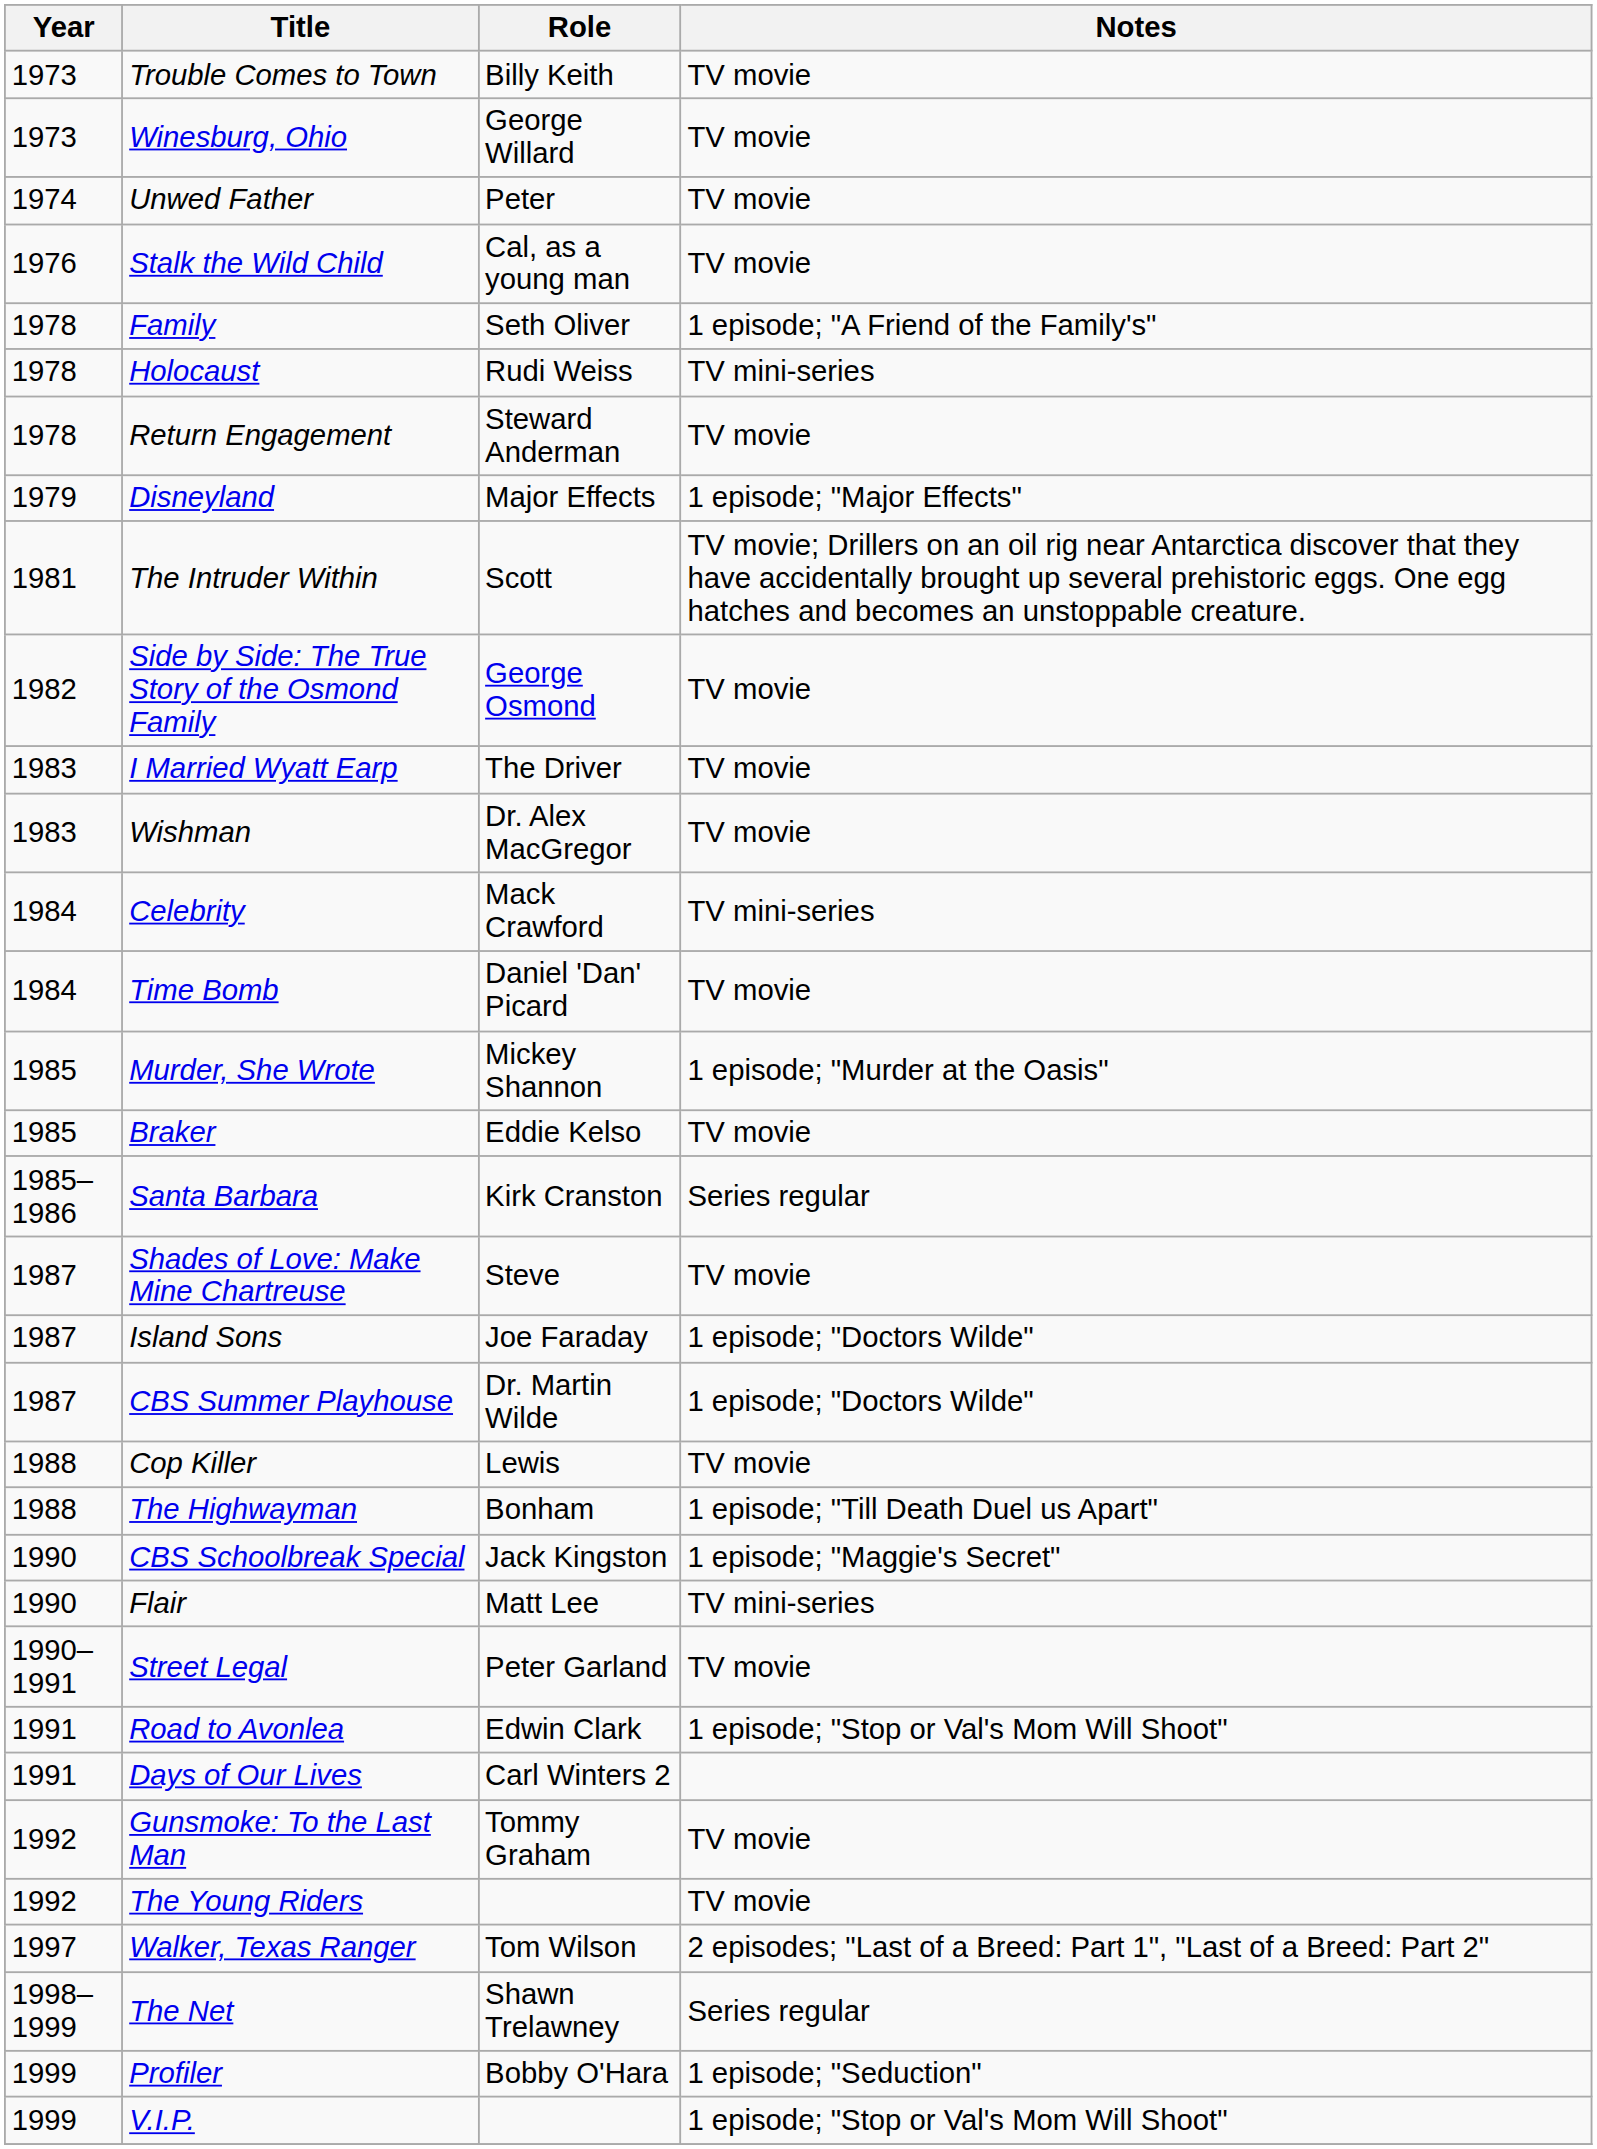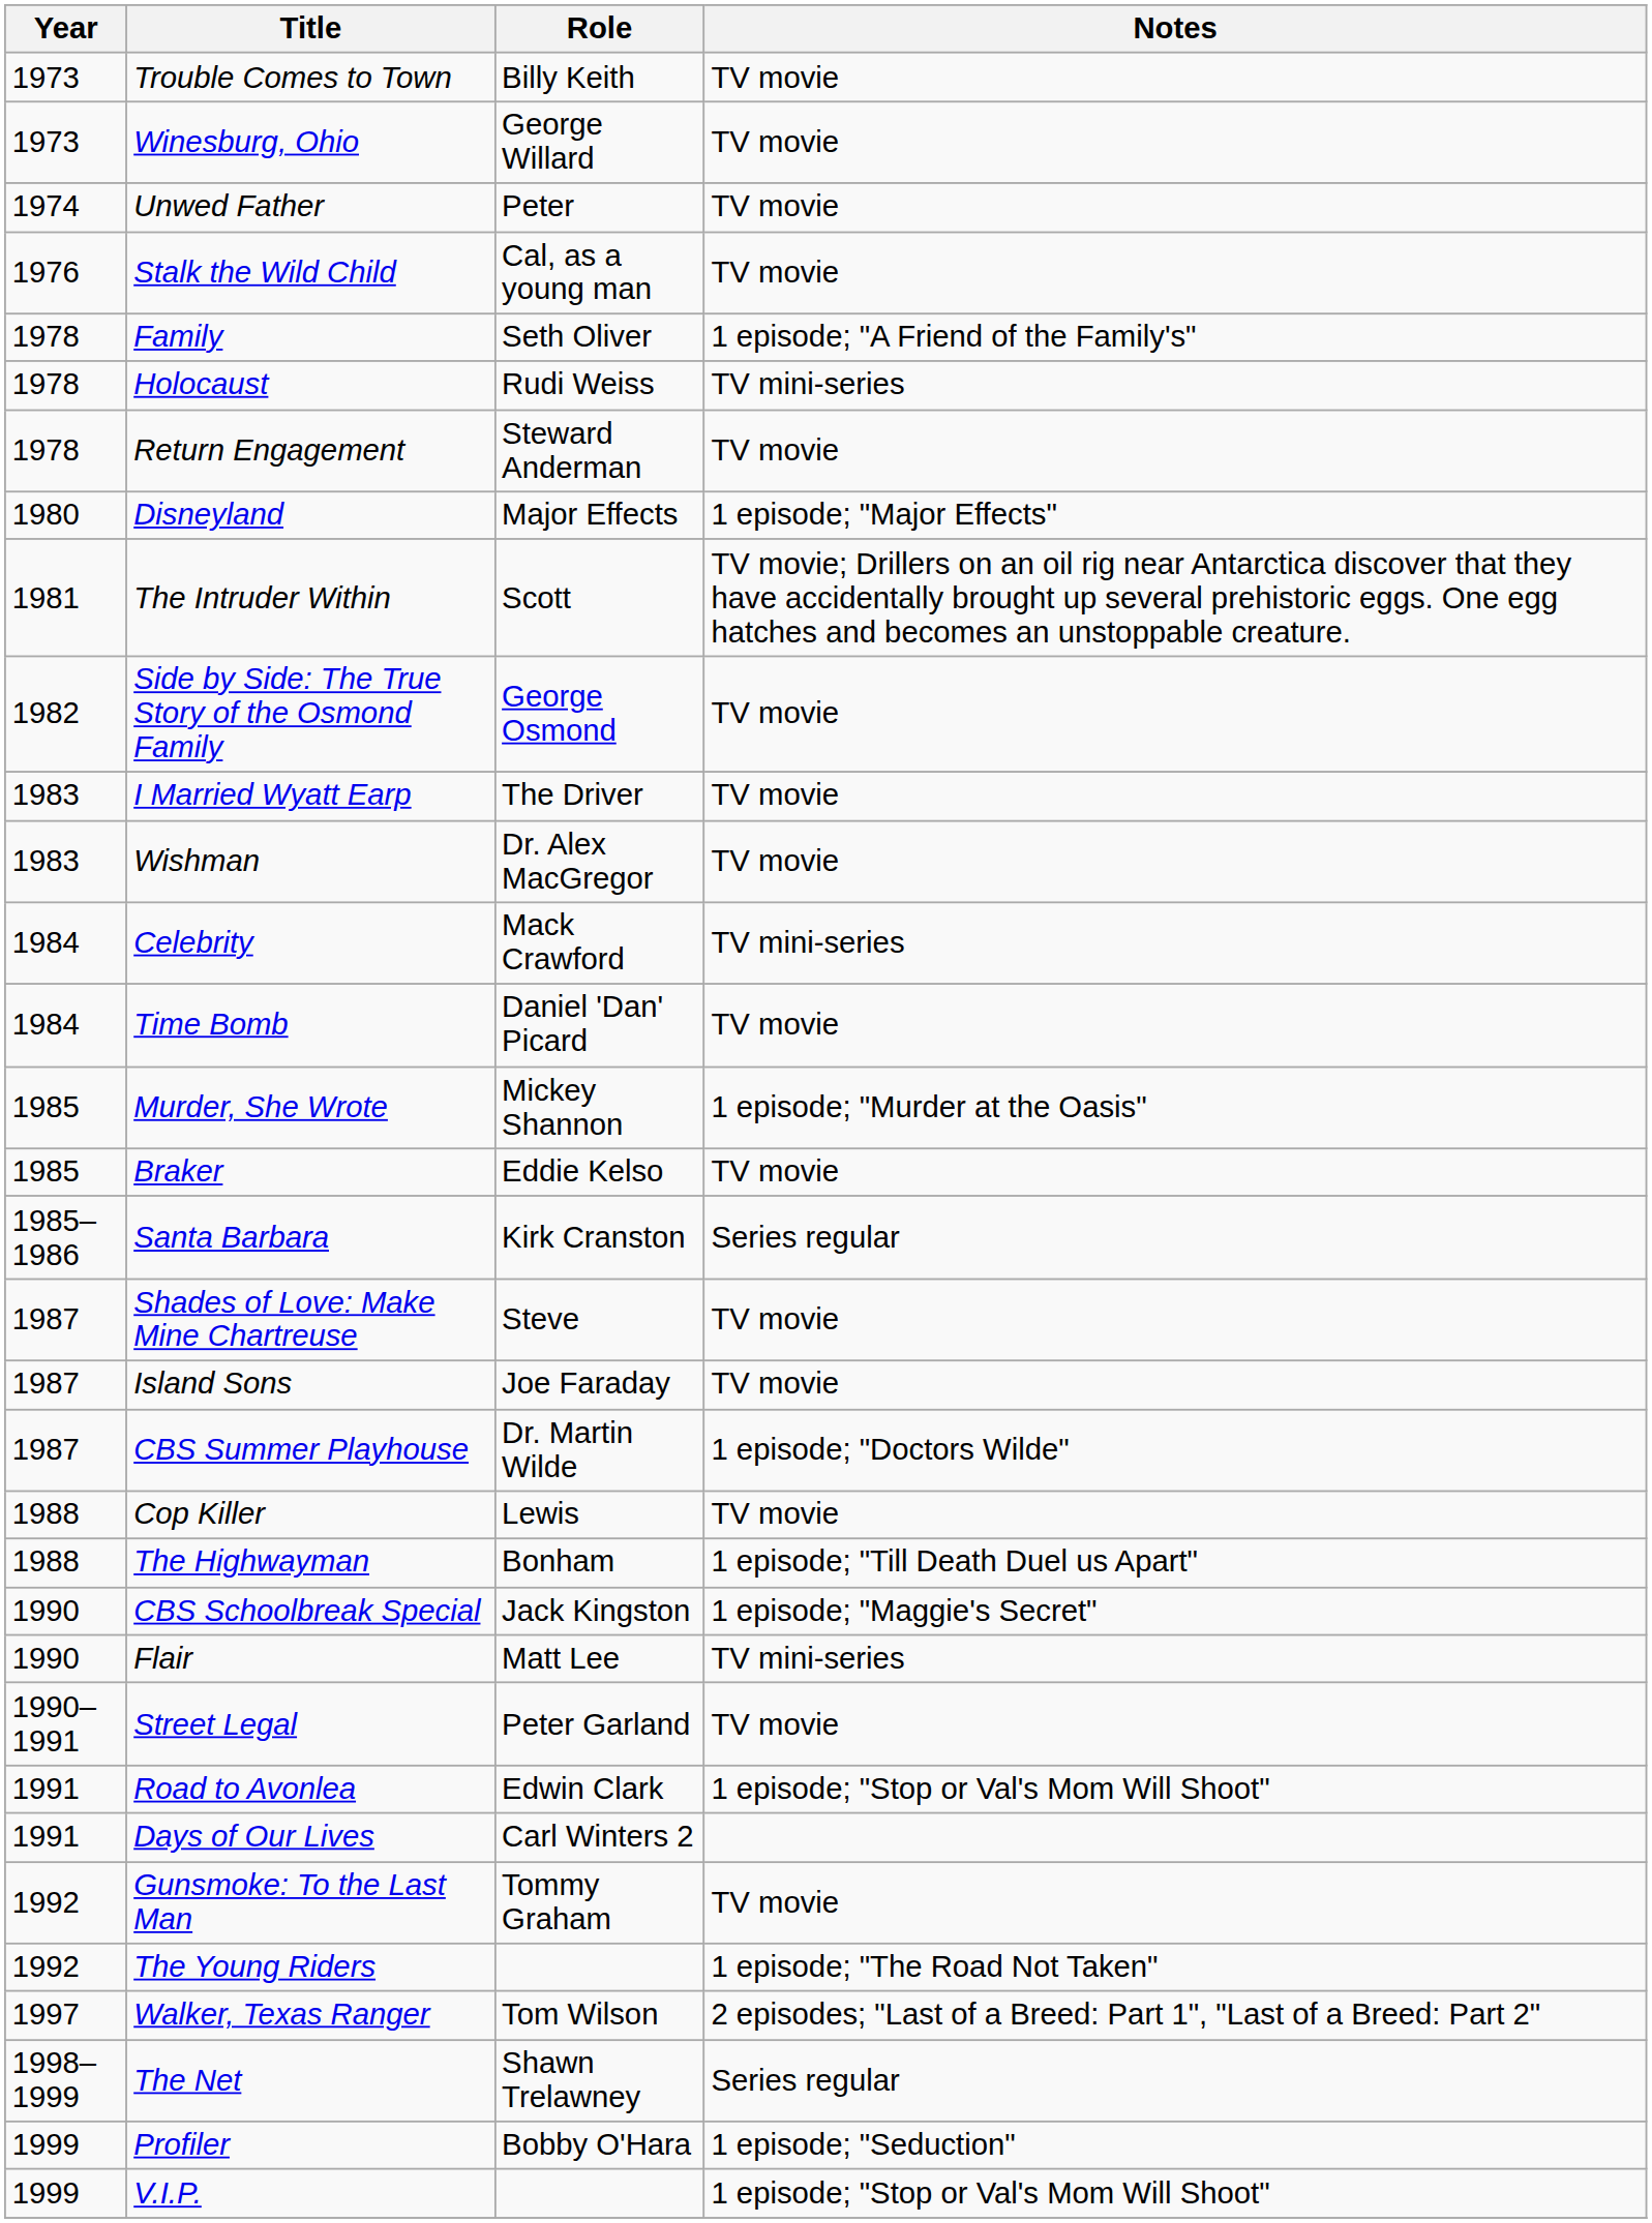 <table class="wikitable sortable">
 <tr>
 <th>Year</th>
 <th>Title</th>
 <th>Role</th>
 <th>Notes</th>
 </tr>
 <tr>
 <td>1973</td>
 <td><em>Trouble Comes to Town</em></td>
 <td>Billy Keith</td>
 <td>TV movie</td>
 </tr>
 <tr>
 <td>1973</td>
 <td><em><a href='#'>Winesburg, Ohio</a></em></td>
 <td>George Willard</td>
 <td>TV movie</td>
 </tr>
 <tr>
 <td>1974</td>
 <td><em>Unwed Father</em></td>
 <td>Peter</td>
 <td>TV movie</td>
 </tr>
 <tr>
 <td>1976</td>
 <td><em><a href='#'>Stalk the Wild Child</a></em></td>
 <td>Cal, as a young man</td>
 <td>TV movie</td>
 </tr>
 <tr>
 <td>1978</td>
 <td><em><a href='#'>Family</a></em></td>
 <td>Seth Oliver</td>
 <td>1 episode; "A Friend of the Family's"</td>
 </tr>
 <tr>
 <td>1978</td>
 <td><em><a href='#'>Holocaust</a></em></td>
 <td>Rudi Weiss</td>
 <td>TV mini-series</td>
 </tr>
 <tr>
 <td>1978</td>
 <td><em>Return Engagement</em></td>
 <td>Steward Anderman</td>
 <td>TV movie</td>
 </tr>
 <tr>
-<td>1979</td>
+<td>1980</td>
 <td><em><a href='#'>Disneyland</a></em></td>
 <td>Major Effects</td>
 <td>1 episode; "Major Effects"</td>
 </tr>
 <tr>
 <td>1981</td>
 <td><em>The Intruder Within</em></td>
 <td>Scott</td>
 <td>TV movie; Drillers on an oil rig near Antarctica discover that they have accidentally brought up several prehistoric eggs. One egg hatches and becomes an unstoppable creature.</td>
 </tr>
 <tr>
 <td>1982</td>
 <td><em><a href='#'>Side by Side: The True Story of the Osmond Family</a></em></td>
 <td><a href='#'>George Osmond</a></td>
 <td>TV movie</td>
 </tr>
 <tr>
 <td>1983</td>
 <td><em><a href='#'>I Married Wyatt Earp</a></em></td>
 <td>The Driver</td>
 <td>TV movie</td>
 </tr>
 <tr>
 <td>1983</td>
 <td><em>Wishman</em></td>
 <td>Dr. Alex MacGregor</td>
 <td>TV movie</td>
 </tr>
 <tr>
 <td>1984</td>
 <td><em><a href='#'>Celebrity</a></em></td>
 <td>Mack Crawford</td>
 <td>TV mini-series</td>
 </tr>
 <tr>
 <td>1984</td>
 <td><em><a href='#'>Time Bomb</a></em></td>
 <td>Daniel 'Dan' Picard</td>
 <td>TV movie</td>
 </tr>
 <tr>
 <td>1985</td>
 <td><em><a href='#'>Murder, She Wrote</a></em></td>
 <td>Mickey Shannon</td>
 <td>1 episode; "Murder at the Oasis"</td>
 </tr>
 <tr>
 <td>1985</td>
 <td><em><a href='#'>Braker</a></em></td>
 <td>Eddie Kelso</td>
 <td>TV movie</td>
 </tr>
 <tr>
 <td>1985–1986</td>
 <td><em><a href='#'>Santa Barbara</a></em></td>
 <td>Kirk Cranston</td>
 <td>Series regular</td>
 </tr>
 <tr>
 <td>1987</td>
 <td><em><a href='#'>Shades of Love: Make Mine Chartreuse</a></em></td>
 <td>Steve</td>
 <td>TV movie</td>
 </tr>
 <tr>
 <td>1987</td>
 <td><em>Island Sons</em></td>
 <td>Joe Faraday</td>
-<td>1 episode; "Doctors Wilde"</td>
+<td>TV movie</td>
 </tr>
 <tr>
 <td>1987</td>
 <td><em><a href='#'>CBS Summer Playhouse</a></em></td>
 <td>Dr. Martin Wilde</td>
 <td>1 episode; "Doctors Wilde"</td>
 </tr>
 <tr>
 <td>1988</td>
 <td><em>Cop Killer</em></td>
 <td>Lewis</td>
 <td>TV movie</td>
 </tr>
 <tr>
 <td>1988</td>
 <td><em><a href='#'>The Highwayman</a></em></td>
 <td>Bonham</td>
 <td>1 episode; "Till Death Duel us Apart"</td>
 </tr>
 <tr>
 <td>1990</td>
 <td><em><a href='#'>CBS Schoolbreak Special</a></em></td>
 <td>Jack Kingston</td>
 <td>1 episode; "Maggie's Secret"</td>
 </tr>
 <tr>
 <td>1990</td>
 <td><em>Flair</em></td>
 <td>Matt Lee</td>
 <td>TV mini-series</td>
 </tr>
 <tr>
 <td>1990–1991</td>
 <td><em><a href='#'>Street Legal</a></em></td>
 <td>Peter Garland</td>
 <td>TV movie</td>
 </tr>
 <tr>
 <td>1991</td>
 <td><em><a href='#'>Road to Avonlea</a></em></td>
 <td>Edwin Clark</td>
 <td>1 episode; "Stop or Val's Mom Will Shoot"</td>
 </tr>
 <tr>
 <td>1991</td>
 <td><em><a href='#'>Days of Our Lives</a></em></td>
 <td>Carl Winters 2</td>
 <td></td>
 </tr>
 <tr>
 <td>1992</td>
 <td><em><a href='#'>Gunsmoke: To the Last Man</a></em></td>
 <td>Tommy Graham</td>
 <td>TV movie</td>
 </tr>
 <tr>
 <td>1992</td>
 <td><em><a href='#'>The Young Riders</a></em></td>
 <td></td>
-<td>TV movie</td>
+<td>1 episode; "The Road Not Taken"</td>
 </tr>
 <tr>
 <td>1997</td>
 <td><em><a href='#'>Walker, Texas Ranger</a></em></td>
 <td>Tom Wilson</td>
 <td>2 episodes; "Last of a Breed: Part 1", "Last of a Breed: Part 2"</td>
 </tr>
 <tr>
 <td>1998–1999</td>
 <td><em><a href='#'>The Net</a></em></td>
 <td>Shawn Trelawney</td>
 <td>Series regular</td>
 </tr>
 <tr>
 <td>1999</td>
 <td><em><a href='#'>Profiler</a></em></td>
 <td>Bobby O'Hara</td>
 <td>1 episode; "Seduction"</td>
 </tr>
 <tr>
 <td>1999</td>
 <td><em><a href='#'>V.I.P.</a></em></td>
 <td></td>
 <td>1 episode; "Stop or Val's Mom Will Shoot"</td>
 </tr>
 <tr>
 </tr>
 </table>
